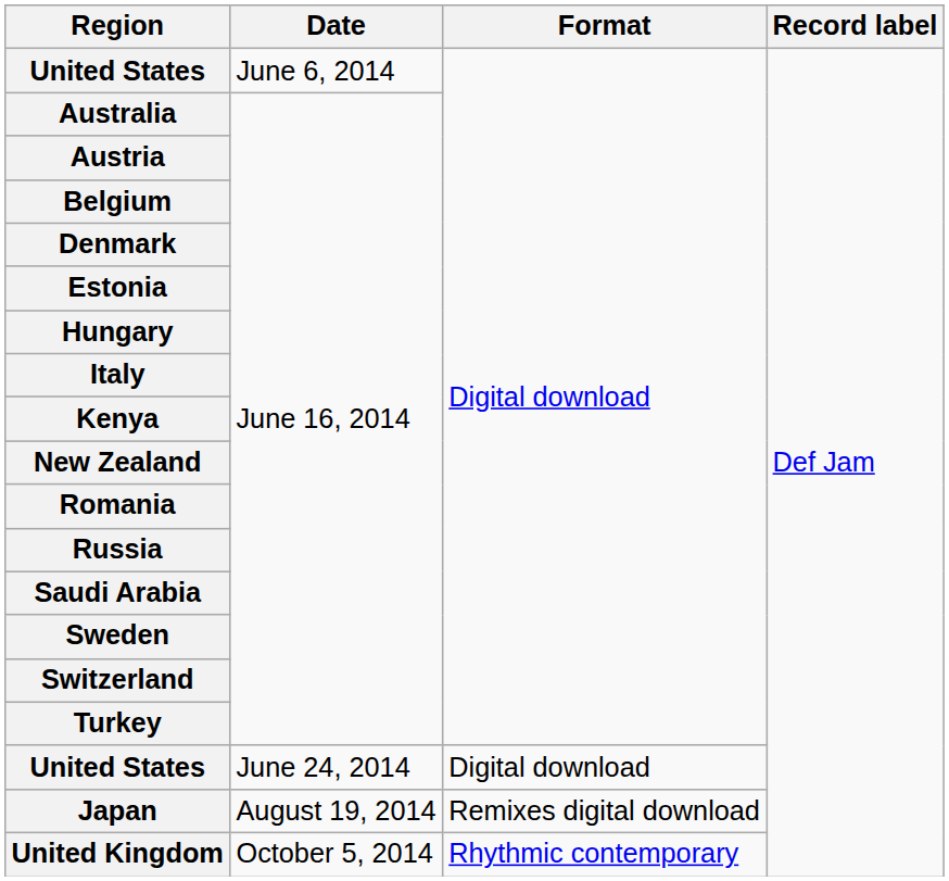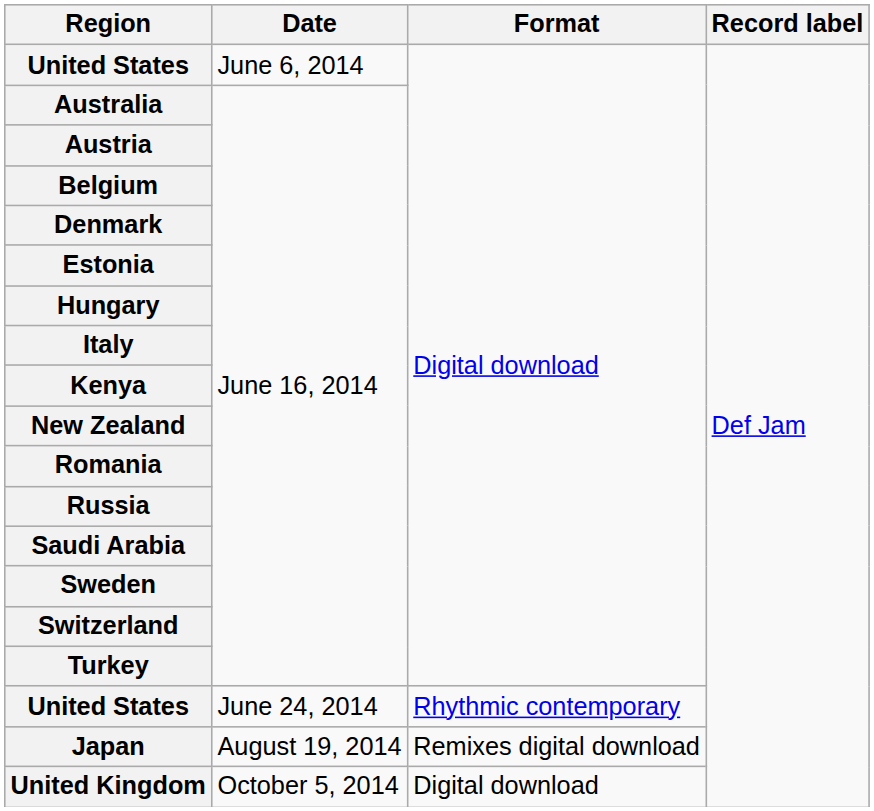 <table class="wikitable plainrowheaders">
 <tr>
 <th scope="col">Region</th>
 <th scope="col">Date</th>
 <th scope="col">Format</th>
 <th scope="col">Record label</th>
 </tr>
 <tr>
 <th scope="row">United States</th>
 <td>June 6, 2014</td>
 <td rowspan="16"><a href='#'>Digital download</a></td>
 <td rowspan="19"><a href='#'>Def Jam</a></td>
 </tr>
 <tr>
 <th scope="row">Australia</th>
 <td rowspan="15">June 16, 2014</td>
 </tr>
 <tr>
 <th scope="row">Austria</th>
 </tr>
 <tr>
 <th scope="row">Belgium</th>
 </tr>
 <tr>
 <th scope="row">Denmark</th>
 </tr>
 <tr>
 <th scope="row">Estonia</th>
 </tr>
 <tr>
 <th scope="row">Hungary</th>
 </tr>
 <tr>
 <th scope="row">Italy</th>
 </tr>
 <tr>
 <th scope="row">Kenya</th>
 </tr>
 <tr>
 <th scope="row">New Zealand</th>
 </tr>
 <tr>
 <th scope="row">Romania</th>
 </tr>
 <tr>
 <th scope="row">Russia</th>
 </tr>
 <tr>
 <th scope="row">Saudi Arabia</th>
 </tr>
 <tr>
 <th scope="row">Sweden</th>
 </tr>
 <tr>
 <th scope="row">Switzerland</th>
 </tr>
 <tr>
 <th scope="row">Turkey</th>
 </tr>
 <tr>
 <th scope="row">United States</th>
 <td>June 24, 2014</td>
-<td>Digital download</td>
+<td><a href='#'>Rhythmic contemporary</a></td>
 </tr>
 <tr>
 <th scope="row">Japan</th>
 <td>August 19, 2014</td>
 <td>Remixes digital download</td>
 </tr>
 <tr>
 <th scope="row">United Kingdom</th>
 <td>October 5, 2014</td>
-<td><a href='#'>Rhythmic contemporary</a></td>
+<td>Digital download</td>
 </tr>
 </table>
